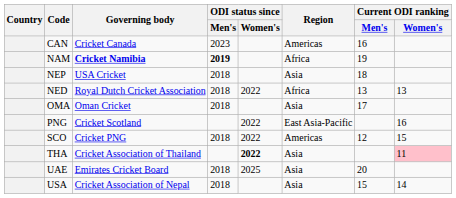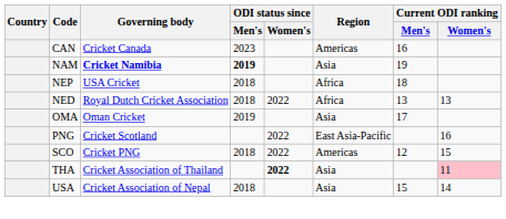 <table class="wikitable sortable plainrowheaders defaultcenter col1left col3left">
 <tr>
 <th scope="col" rowspan="2">Country</th>
 <th scope="col" class="unsortable" rowspan="2">Code</th>
 <th scope="col" rowspan="2">Governing body</th>
 <th scope="colgroup" colspan="2">ODI status since</th>
 <th scope="col" rowspan="2">Region</th>
 <th scope="colgroup" colspan="2">Current ODI ranking</th>
 </tr>
 <tr>
 <th scope="col">Men's</th>
 <th scope="col">Women's</th>
 <th scope="col"><a href='#'>Men's</a></th>
 <th scope="col"><a href='#'>Women's</a></th>
 </tr>
 <tr>
 <th scope="row"></th>
 <td>CAN</td>
 <td><a href='#'>Cricket Canada</a></td>
 <td>2023</td>
 <td></td>
 <td>Americas</td>
 <td>16</td>
 <td></td>
 </tr>
 <tr>
 <th scope="row"></th>
 <td>NAM</td>
 <td><strong><a href='#'>Cricket Namibia</a></strong></td>
 <td><strong>2019</strong></td>
 <td></td>
-<td>Africa</td>
+<td>Asia</td>
 <td>19</td>
 <td></td>
 </tr>
 <tr>
 <th scope="row"></th>
 <td>NEP</td>
 <td><a href='#'>USA Cricket</a></td>
 <td>2018</td>
 <td></td>
-<td>Asia</td>
+<td>Africa</td>
 <td>18</td>
 <td></td>
 </tr>
 <tr>
 <th scope="row"></th>
 <td>NED</td>
 <td><a href='#'>Royal Dutch Cricket Association</a></td>
 <td>2018</td>
 <td>2022</td>
 <td>Africa</td>
 <td>13</td>
 <td>13</td>
 </tr>
 <tr>
 <th scope="row"></th>
 <td>OMA</td>
 <td><a href='#'>Oman Cricket</a></td>
-<td>2018</td>
+<td>2019</td>
 <td></td>
 <td>Asia</td>
 <td>17</td>
 <td></td>
 </tr>
 <tr>
 <th scope="row"></th>
 <td>PNG</td>
 <td><a href='#'>Cricket Scotland</a></td>
 <td></td>
 <td>2022</td>
 <td>East Asia-Pacific</td>
 <td></td>
 <td>16</td>
 </tr>
 <tr>
 <th scope="row"></th>
 <td>SCO</td>
 <td><a href='#'>Cricket PNG</a></td>
 <td>2018</td>
 <td>2022</td>
 <td>Americas</td>
 <td>12</td>
 <td>15</td>
 </tr>
 <tr>
 <th scope="row"></th>
 <td>THA</td>
 <td><a href='#'>Cricket Association of Thailand</a></td>
 <td></td>
 <td><strong>2022</strong></td>
 <td>Asia</td>
 <td></td>
 <td style="background: pink;">11</td>
 </tr>
 <tr>
 <th scope="row"></th>
-<td>UAE</td>
-<td><a href='#'>Emirates Cricket Board</a></td>
-<td>2018</td>
-<td>2025</td>
-<td>Asia</td>
-<td>20</td>
-<td></td>
-</tr>
-<tr>
-<th scope="row"></th>
 <td>USA</td>
 <td><a href='#'>Cricket Association of Nepal</a></td>
 <td>2018</td>
 <td></td>
 <td>Asia</td>
 <td>15</td>
 <td>14</td>
 </tr>
 </table>
